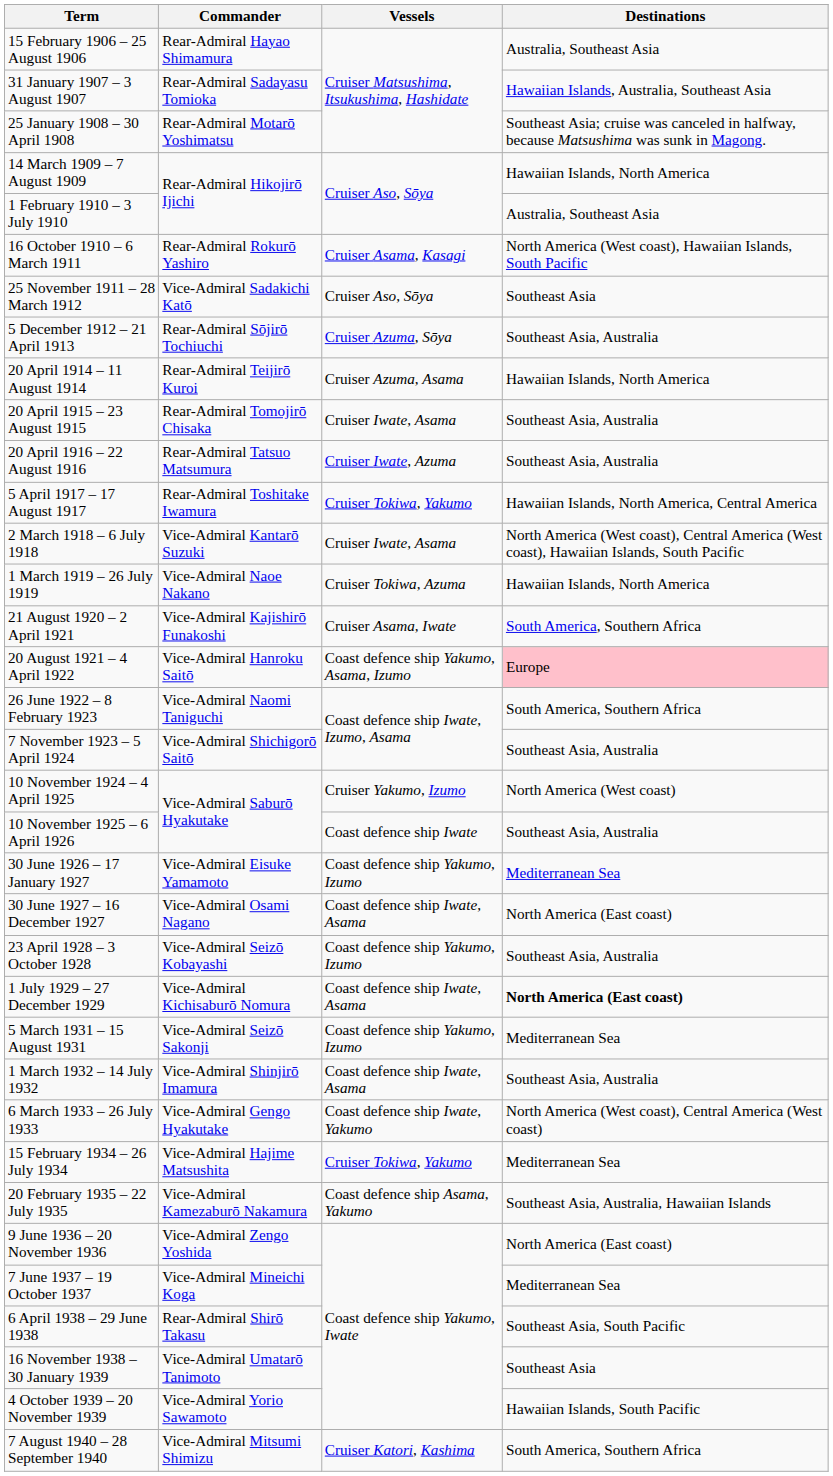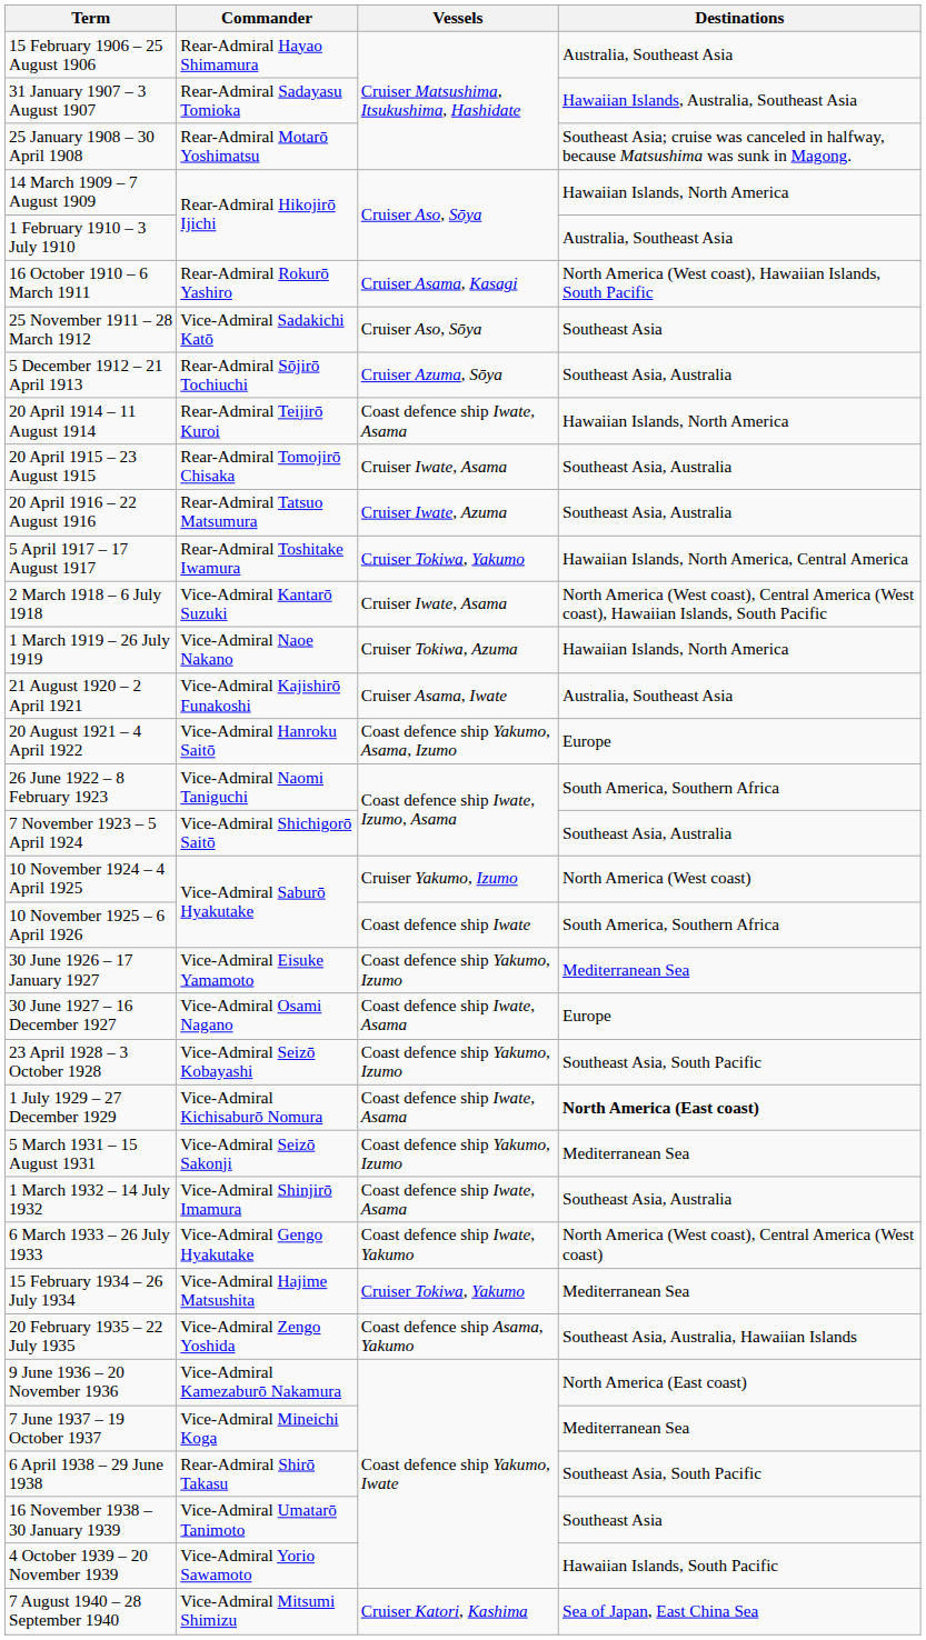 <table class="wikitable">
 <tr>
 <th>Term</th>
 <th>Commander</th>
 <th>Vessels</th>
 <th>Destinations</th>
 </tr>
 <tr>
 <td>15 February 1906 – 25 August 1906</td>
 <td>Rear-Admiral <a href='#'>Hayao Shimamura</a></td>
 <td rowspan=3><a href='#'>Cruiser <em>Matsushima</em></a>, <a href='#'><em>Itsukushima</em></a>, <a href='#'><em>Hashidate</em></a></td>
 <td>Australia, Southeast Asia</td>
 </tr>
 <tr>
 <td>31 January 1907 – 3 August 1907</td>
 <td>Rear-Admiral <a href='#'>Sadayasu Tomioka</a></td>
 <td><a href='#'>Hawaiian Islands</a>, Australia, Southeast Asia</td>
 </tr>
 <tr>
 <td>25 January 1908 – 30 April 1908</td>
 <td>Rear-Admiral <a href='#'>Motarō Yoshimatsu</a></td>
 <td>Southeast Asia; cruise was canceled in halfway, because <em>Matsushima</em> was sunk in <a href='#'>Magong</a>.</td>
 </tr>
 <tr>
 <td>14 March 1909 – 7 August 1909</td>
 <td rowspan=2>Rear-Admiral <a href='#'>Hikojirō Ijichi</a></td>
 <td rowspan=2><a href='#'>Cruiser <em>Aso</em></a>, <a href='#'><em>Sōya</em></a></td>
 <td>Hawaiian Islands, North America</td>
 </tr>
 <tr>
 <td>1 February 1910 – 3 July 1910</td>
 <td>Australia, Southeast Asia</td>
 </tr>
 <tr>
 <td>16 October 1910 – 6 March 1911</td>
 <td>Rear-Admiral <a href='#'>Rokurō Yashiro</a></td>
 <td><a href='#'>Cruiser <em>Asama</em></a>, <a href='#'><em>Kasagi</em></a></td>
 <td>North America (West coast), Hawaiian Islands, <a href='#'>South Pacific</a></td>
 </tr>
 <tr>
 <td>25 November 1911 – 28 March 1912</td>
 <td>Vice-Admiral <a href='#'>Sadakichi Katō</a></td>
 <td>Cruiser <em>Aso</em>, <em>Sōya</em></td>
 <td>Southeast Asia</td>
 </tr>
 <tr>
 <td>5 December 1912 – 21 April 1913</td>
 <td>Rear-Admiral <a href='#'>Sōjirō Tochiuchi</a></td>
 <td><a href='#'>Cruiser <em>Azuma</em></a>, <em>Sōya</em></td>
 <td>Southeast Asia, Australia</td>
 </tr>
 <tr>
 <td>20 April 1914 – 11 August 1914</td>
 <td>Rear-Admiral <a href='#'>Teijirō Kuroi</a></td>
-<td>Cruiser <em>Azuma</em>, <em>Asama</em></td>
+<td>Coast defence ship <em>Iwate</em>, <em>Asama</em></td>
 <td>Hawaiian Islands, North America</td>
 </tr>
 <tr>
 <td>20 April 1915 – 23 August 1915</td>
 <td>Rear-Admiral <a href='#'>Tomojirō Chisaka</a></td>
 <td>Cruiser <em>Iwate</em>, <em>Asama</em></td>
 <td>Southeast Asia, Australia</td>
 </tr>
 <tr>
 <td>20 April 1916 – 22 August 1916</td>
 <td>Rear-Admiral <a href='#'>Tatsuo Matsumura</a></td>
 <td><a href='#'>Cruiser <em>Iwate</em></a>, <em>Azuma</em></td>
 <td>Southeast Asia, Australia</td>
 </tr>
 <tr>
 <td>5 April 1917 – 17 August 1917</td>
 <td>Rear-Admiral <a href='#'>Toshitake Iwamura</a></td>
 <td><a href='#'>Cruiser <em>Tokiwa</em></a>, <a href='#'><em>Yakumo</em></a></td>
 <td>Hawaiian Islands, North America, Central America</td>
 </tr>
 <tr>
 <td>2 March 1918 – 6 July 1918</td>
 <td>Vice-Admiral <a href='#'>Kantarō Suzuki</a></td>
 <td>Cruiser <em>Iwate</em>, <em>Asama</em></td>
 <td>North America (West coast), Central America (West coast), Hawaiian Islands, South Pacific</td>
 </tr>
 <tr>
 <td>1 March 1919 – 26 July 1919</td>
 <td>Vice-Admiral <a href='#'>Naoe Nakano</a></td>
 <td>Cruiser <em>Tokiwa</em>, <em>Azuma</em></td>
 <td>Hawaiian Islands, North America</td>
 </tr>
 <tr>
 <td>21 August 1920 – 2 April 1921</td>
 <td>Vice-Admiral <a href='#'>Kajishirō Funakoshi</a></td>
 <td>Cruiser <em>Asama</em>, <em>Iwate</em></td>
-<td><a href='#'>South America</a>, Southern Africa</td>
+<td>Australia, Southeast Asia</td>
 </tr>
 <tr>
 <td>20 August 1921 – 4 April 1922</td>
 <td>Vice-Admiral <a href='#'>Hanroku Saitō</a></td>
 <td>Coast defence ship <em>Yakumo</em>, <em>Asama</em>, <em>Izumo</em></td>
-<td style="background: pink;">Europe</td>
+<td>Europe</td>
 </tr>
 <tr>
 <td>26 June 1922 – 8 February 1923</td>
 <td>Vice-Admiral <a href='#'>Naomi Taniguchi</a></td>
 <td rowspan=2>Coast defence ship <em>Iwate</em>, <em>Izumo</em>, <em>Asama</em></td>
 <td>South America, Southern Africa</td>
 </tr>
 <tr>
 <td>7 November 1923 – 5 April 1924</td>
 <td>Vice-Admiral <a href='#'>Shichigorō Saitō</a></td>
 <td>Southeast Asia, Australia</td>
 </tr>
 <tr>
 <td>10 November 1924 – 4 April 1925</td>
 <td rowspan=2>Vice-Admiral <a href='#'>Saburō Hyakutake</a></td>
 <td>Cruiser <em>Yakumo</em>, <a href='#'><em>Izumo</em></a></td>
 <td>North America (West coast)</td>
 </tr>
 <tr>
 <td>10 November 1925 – 6 April 1926</td>
 <td>Coast defence ship <em>Iwate</em></td>
-<td>Southeast Asia, Australia</td>
+<td>South America, Southern Africa</td>
 </tr>
 <tr>
 <td>30 June 1926 – 17 January 1927</td>
 <td>Vice-Admiral <a href='#'>Eisuke Yamamoto</a></td>
 <td>Coast defence ship <em>Yakumo</em>, <em>Izumo</em></td>
 <td><a href='#'>Mediterranean Sea</a></td>
 </tr>
 <tr>
 <td>30 June 1927 – 16 December 1927</td>
 <td>Vice-Admiral <a href='#'>Osami Nagano</a></td>
 <td>Coast defence ship <em>Iwate</em>, <em>Asama</em></td>
-<td>North America (East coast)</td>
+<td>Europe</td>
 </tr>
 <tr>
 <td>23 April 1928 – 3 October 1928</td>
 <td>Vice-Admiral <a href='#'>Seizō Kobayashi</a></td>
 <td>Coast defence ship <em>Yakumo</em>, <em>Izumo</em></td>
-<td>Southeast Asia, Australia</td>
+<td>Southeast Asia, South Pacific</td>
 </tr>
 <tr>
 <td>1 July 1929 – 27 December 1929</td>
 <td>Vice-Admiral <a href='#'>Kichisaburō Nomura</a></td>
 <td>Coast defence ship <em>Iwate</em>, <em>Asama</em></td>
 <td><strong>North America (East coast)</strong></td>
 </tr>
 <tr>
 <td>5 March 1931 – 15 August 1931</td>
 <td>Vice-Admiral <a href='#'>Seizō Sakonji</a></td>
 <td>Coast defence ship <em>Yakumo</em>, <em>Izumo</em></td>
 <td>Mediterranean Sea</td>
 </tr>
 <tr>
 <td>1 March 1932 – 14 July 1932</td>
 <td>Vice-Admiral <a href='#'>Shinjirō Imamura</a></td>
 <td>Coast defence ship <em>Iwate</em>, <em>Asama</em></td>
 <td>Southeast Asia, Australia</td>
 </tr>
 <tr>
 <td>6 March 1933 – 26 July 1933</td>
 <td>Vice-Admiral <a href='#'>Gengo Hyakutake</a></td>
 <td>Coast defence ship <em>Iwate</em>, <em>Yakumo</em></td>
 <td>North America (West coast), Central America (West coast)</td>
 </tr>
 <tr>
 <td>15 February 1934 – 26 July 1934</td>
 <td>Vice-Admiral <a href='#'>Hajime Matsushita</a></td>
 <td><a href='#'>Cruiser <em>Tokiwa</em></a>, <a href='#'><em>Yakumo</em></a></td>
 <td>Mediterranean Sea</td>
 </tr>
 <tr>
 <td>20 February 1935 – 22 July 1935</td>
-<td>Vice-Admiral <a href='#'>Kamezaburō Nakamura</a></td>
+<td>Vice-Admiral <a href='#'>Zengo Yoshida</a></td>
 <td>Coast defence ship <em>Asama</em>, <em>Yakumo</em></td>
 <td>Southeast Asia, Australia, Hawaiian Islands</td>
 </tr>
 <tr>
 <td>9 June 1936 – 20 November 1936</td>
-<td>Vice-Admiral <a href='#'>Zengo Yoshida</a></td>
+<td>Vice-Admiral <a href='#'>Kamezaburō Nakamura</a></td>
 <td rowspan=5>Coast defence ship <em>Yakumo</em>, <em>Iwate</em></td>
 <td>North America (East coast)</td>
 </tr>
 <tr>
 <td>7 June 1937 – 19 October 1937</td>
 <td>Vice-Admiral <a href='#'>Mineichi Koga</a></td>
 <td>Mediterranean Sea</td>
 </tr>
 <tr>
 <td>6 April 1938 – 29 June 1938</td>
 <td>Rear-Admiral <a href='#'>Shirō Takasu</a></td>
 <td>Southeast Asia, South Pacific</td>
 </tr>
 <tr>
 <td>16 November 1938 – 30 January 1939</td>
 <td>Vice-Admiral <a href='#'>Umatarō Tanimoto</a></td>
 <td>Southeast Asia</td>
 </tr>
 <tr>
 <td>4 October 1939 – 20 November 1939</td>
 <td>Vice-Admiral <a href='#'>Yorio Sawamoto</a></td>
 <td>Hawaiian Islands, South Pacific</td>
 </tr>
 <tr>
 <td>7 August 1940 – 28 September 1940</td>
 <td>Vice-Admiral <a href='#'>Mitsumi Shimizu</a></td>
 <td><a href='#'>Cruiser <em>Katori</em></a>, <a href='#'><em>Kashima</em></a></td>
-<td>South America, Southern Africa</td>
+<td><a href='#'>Sea of Japan</a>, <a href='#'>East China Sea</a></td>
 </tr>
 </table>
